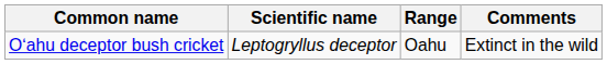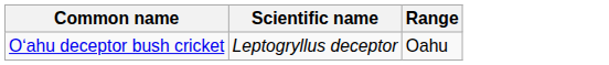 <table class="wikitable">
 <tr>
 <th>Common name</th>
 <th>Scientific name</th>
 <th>Range</th>
-<th class="unsortable">Comments</th>
 </tr>
 <tr>
 <td><a href='#'>Oʻahu deceptor bush cricket</a></td>
 <td><em>Leptogryllus deceptor</em></td>
 <td>Oahu</td>
-<td>Extinct in the wild</td>
 </tr>
 </table>
